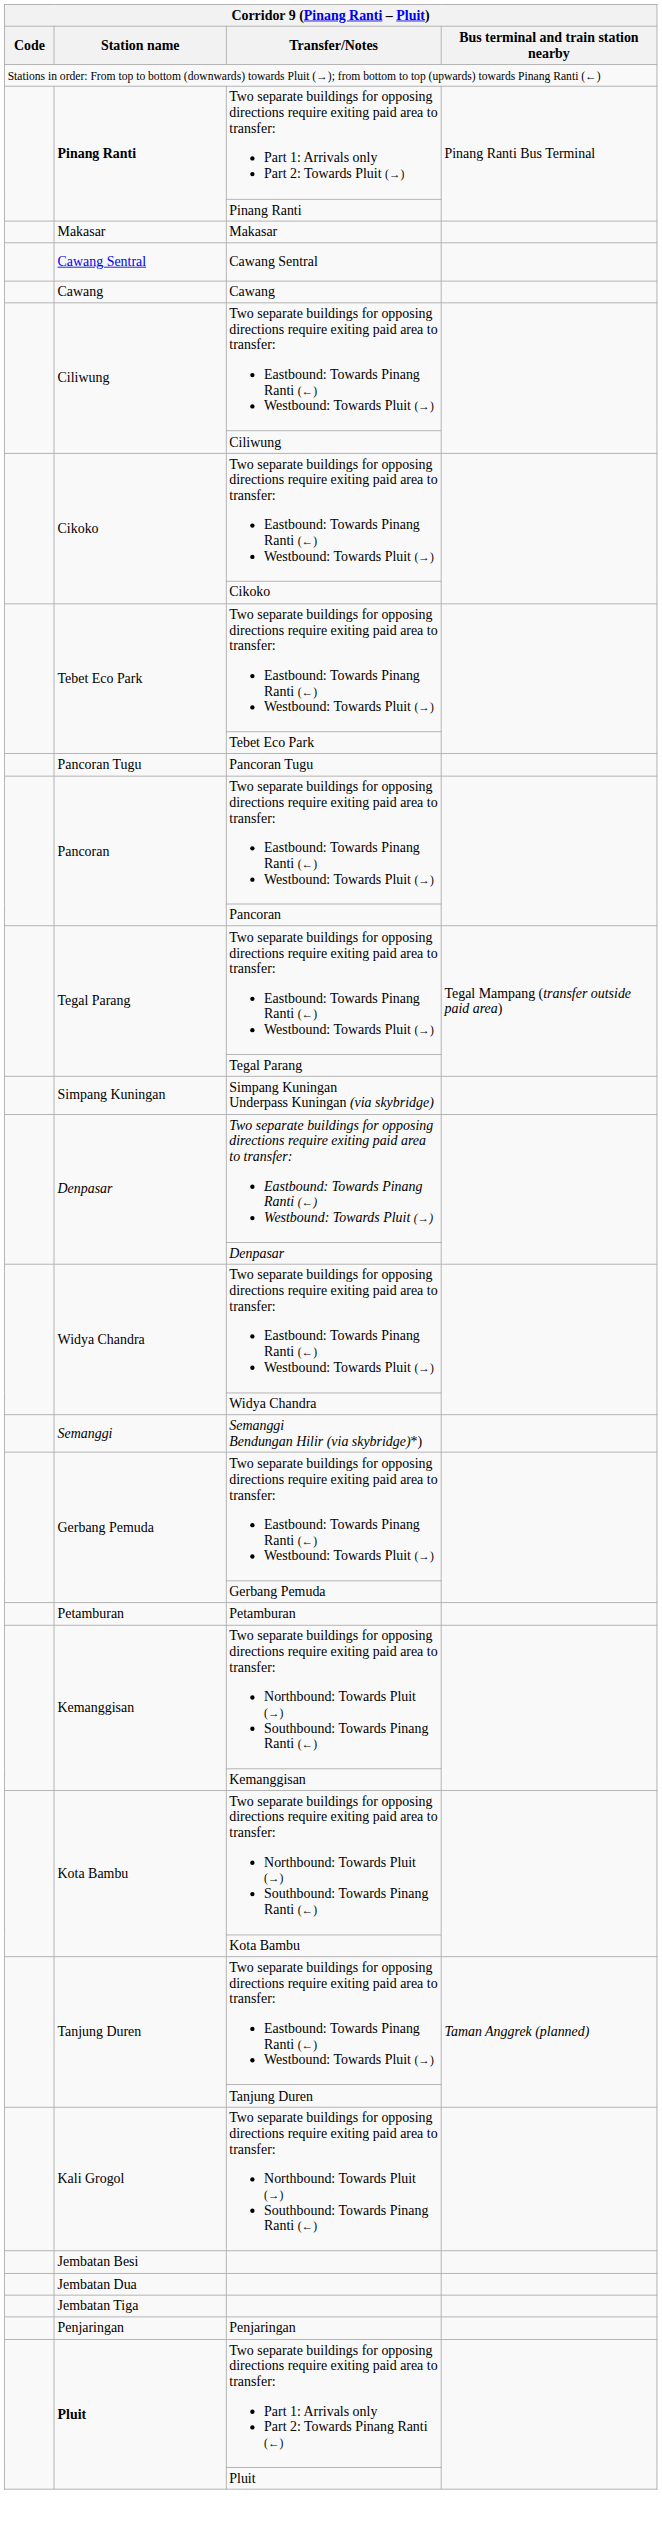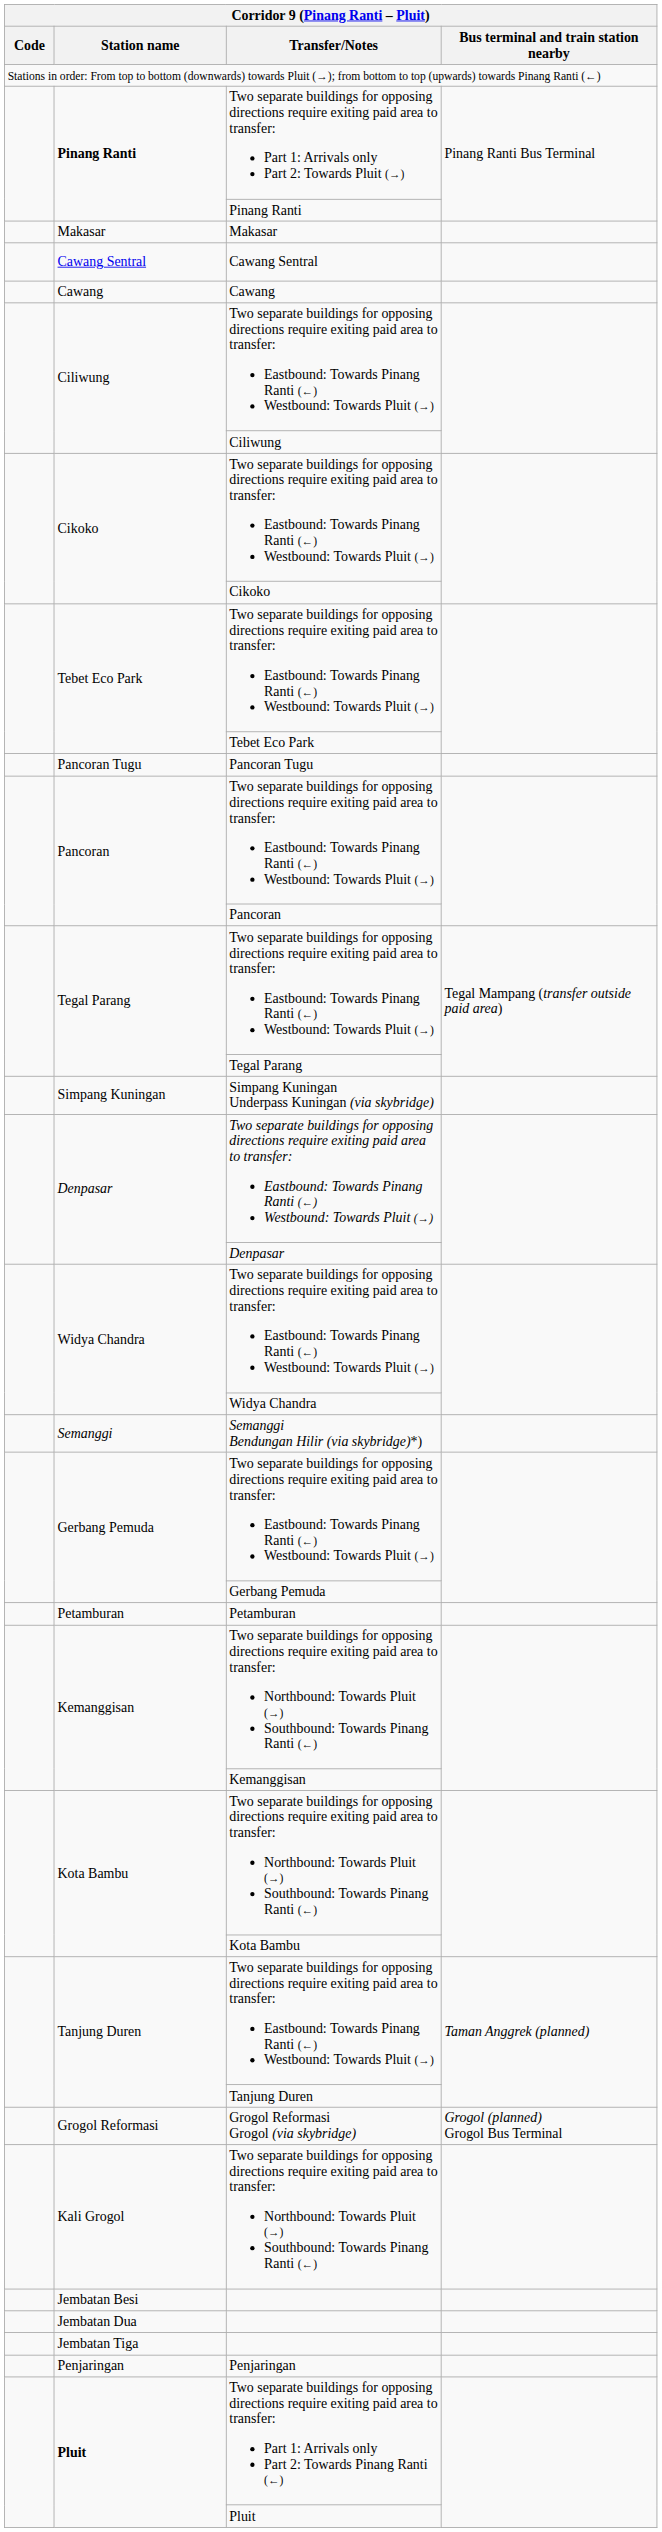 <table class="wikitable" style="font-size:100%">
 <tr>
 <th colspan="4" align="left"> Corridor 9 (<a href='#'>Pinang Ranti</a> – <a href='#'>Pluit</a>)</th>
 </tr>
 <tr>
 <th width="50">Code</th>
 <th width="190">Station name</th>
 <th width="240">Transfer/Notes</th>
 <th width="240">Bus terminal and train station nearby</th>
 </tr>
 <tr>
 <td colspan="4"><small>Stations in order: From top to bottom (downwards) towards Pluit (→); from bottom to top (upwards) towards Pinang Ranti (←)</small></td>
 </tr>
 <tr>
 <td rowspan="2" align="center"><strong></strong></td>
 <td rowspan="2"><strong>Pinang Ranti</strong></td>
 <td>Two separate buildings for opposing directions require exiting paid area to transfer:<br><ul><li>Part 1: Arrivals only</li><li>Part 2: Towards Pluit <small>(→)</small></li></ul></td>
 <td rowspan="2"> Pinang Ranti Bus Terminal</td>
 </tr>
 <tr>
 <td>  Pinang Ranti</td>
 </tr>
 <tr>
 <td align="center"><strong></strong></td>
 <td>Makasar</td>
 <td>  Makasar</td>
 <td> </td>
 </tr>
 <tr>
 <td align="center"><strong></strong><br><strong></strong><br><strong></strong></td>
 <td><a href='#'>Cawang Sentral</a></td>
 <td>      Cawang Sentral</td>
 <td></td>
 </tr>
 <tr>
 <td align="center"><strong></strong><br><strong></strong></td>
 <td>Cawang</td>
 <td>     Cawang</td>
 <td>  </td>
 </tr>
 <tr>
 <td rowspan="2" align="center"><strong></strong></td>
 <td rowspan="2">Ciliwung</td>
 <td>Two separate buildings for opposing directions require exiting paid area to transfer:<br><ul><li>Eastbound: Towards Pinang Ranti <small>(←)</small></li><li>Westbound: Towards Pluit <small>(→)</small></li></ul></td>
 <td rowspan="2">  </td>
 </tr>
 <tr>
 <td>  Ciliwung</td>
 </tr>
 <tr>
 <td rowspan="2" align="center"><strong></strong></td>
 <td rowspan="2">Cikoko</td>
 <td>Two separate buildings for opposing directions require exiting paid area to transfer:<br><ul><li>Eastbound: Towards Pinang Ranti <small>(←)</small></li><li>Westbound: Towards Pluit <small>(→)</small></li></ul></td>
 <td rowspan="2"> <br>  </td>
 </tr>
 <tr>
 <td>  Cikoko</td>
 </tr>
 <tr>
 <td rowspan="2" align="center"><strong></strong></td>
 <td rowspan="2">Tebet Eco Park</td>
 <td>Two separate buildings for opposing directions require exiting paid area to transfer:<br><ul><li>Eastbound: Towards Pinang Ranti <small>(←)</small></li><li>Westbound: Towards Pluit <small>(→)</small></li></ul></td>
 <td rowspan="2"></td>
 </tr>
 <tr>
 <td>  Tebet Eco Park</td>
 </tr>
 <tr>
 <td align="center"><strong></strong></td>
 <td>Pancoran Tugu</td>
 <td>  Pancoran Tugu</td>
 <td></td>
 </tr>
 <tr>
 <td rowspan="2" align="center"><strong></strong></td>
 <td rowspan="2">Pancoran</td>
 <td>Two separate buildings for opposing directions require exiting paid area to transfer:<br><ul><li>Eastbound: Towards Pinang Ranti <small>(←)</small></li><li>Westbound: Towards Pluit <small>(→)</small></li></ul></td>
 <td rowspan="2">  </td>
 </tr>
 <tr>
 <td>   Pancoran</td>
 </tr>
 <tr>
 <td rowspan="2" align="center"><strong></strong></td>
 <td rowspan="2">Tegal Parang</td>
 <td>Two separate buildings for opposing directions require exiting paid area to transfer:<br><ul><li>Eastbound: Towards Pinang Ranti <small>(←)</small></li><li>Westbound: Towards Pluit <small>(→)</small></li></ul></td>
 <td rowspan="2">    Tegal Mampang (<em>transfer outside paid area</em>)</td>
 </tr>
 <tr>
 <td>  Tegal Parang</td>
 </tr>
 <tr>
 <td align="center"><strong></strong></td>
 <td>Simpang Kuningan</td>
 <td>   Simpang Kuningan<br>   Underpass Kuningan <em>(via skybridge)</em></td>
 <td></td>
 </tr>
 <tr>
 <td rowspan="2" align="center"><strong></strong></td>
 <td rowspan="2"><em>Denpasar</em></td>
 <td><em>Two separate buildings for opposing directions require exiting paid area to transfer:</em><br><ul><li><em>Eastbound: Towards Pinang Ranti <small>(←)</small></em></li><li><em>Westbound: Towards Pluit <small>(→)</small></em></li></ul></td>
 <td rowspan="2"></td>
 </tr>
 <tr>
 <td><em>   Denpasar</em></td>
 </tr>
 <tr>
 <td rowspan="2" align="center"><strong></strong></td>
 <td rowspan="2">Widya Chandra</td>
 <td>Two separate buildings for opposing directions require exiting paid area to transfer:<br><ul><li>Eastbound: Towards Pinang Ranti <small>(←)</small></li><li>Westbound: Towards Pluit <small>(→)</small></li></ul></td>
 <td rowspan="2"></td>
 </tr>
 <tr>
 <td>   Widya Chandra</td>
 </tr>
 <tr>
 <td align="center"><strong></strong></td>
 <td><em>Semanggi</em></td>
 <td>   <em>Semanggi</em><br> <em>Bendungan Hilir</em> <em>(via skybridge)</em>*)</td>
 <td></td>
 </tr>
 <tr>
 <td rowspan="2" align="center"><strong></strong></td>
 <td rowspan="2">Gerbang Pemuda</td>
 <td>Two separate buildings for opposing directions require exiting paid area to transfer:<br><ul><li>Eastbound: Towards Pinang Ranti <small>(←)</small></li><li>Westbound: Towards Pluit <small>(→)</small></li></ul></td>
 <td rowspan="2"></td>
 </tr>
 <tr>
 <td>   Gerbang Pemuda</td>
 </tr>
 <tr>
 <td align="center"><strong></strong></td>
 <td>Petamburan</td>
 <td>   Petamburan</td>
 <td></td>
 </tr>
 <tr>
 <td rowspan="2" align="center"><strong></strong></td>
 <td rowspan="2">Kemanggisan</td>
 <td>Two separate buildings for opposing directions require exiting paid area to transfer:<br><ul><li>Northbound: Towards Pluit <small>(→)</small></li><li>Southbound: Towards Pinang Ranti <small>(←)</small></li></ul></td>
 <td rowspan="2"></td>
 </tr>
 <tr>
 <td>   Kemanggisan</td>
 </tr>
 <tr>
 <td rowspan="2" align="center"><strong></strong></td>
 <td rowspan="2">Kota Bambu</td>
 <td>Two separate buildings for opposing directions require exiting paid area to transfer:<br><ul><li>Northbound: Towards Pluit <small>(→)</small></li><li>Southbound: Towards Pinang Ranti <small>(←)</small></li></ul></td>
 <td rowspan="2"></td>
 </tr>
 <tr>
 <td>   Kota Bambu</td>
 </tr>
 <tr>
 <td rowspan="2" align="center"><strong></strong><br><strong></strong></td>
 <td rowspan="2">Tanjung Duren</td>
 <td>Two separate buildings for opposing directions require exiting paid area to transfer:<br><ul><li>Eastbound: Towards Pinang Ranti <small>(←)</small></li><li>Westbound: Towards Pluit <small>(→)</small></li></ul></td>
 <td rowspan="2"> <em>Taman Anggrek (planned)</em></td>
 </tr>
 <tr>
 <td>   Tanjung Duren</td>
 </tr>
 <tr>
+<td align="center"><strong></strong><br><strong></strong></td>
+<td>Grogol Reformasi</td>
+<td>   Grogol Reformasi<br>  Grogol <em>(via skybridge)</em></td>
+<td> <em>Grogol (planned)</em><br> Grogol Bus Terminal</td>
+</tr>
+<tr>
 <td align="center"><strong></strong></td>
 <td>Kali Grogol</td>
 <td>Two separate buildings for opposing directions require exiting paid area to transfer:<br><ul><li>Northbound: Towards Pluit <small>(→)</small></li><li>Southbound: Towards Pinang Ranti <small>(←)</small></li></ul></td>
 <td> </td>
 </tr>
 <tr>
 <td align="center"><strong></strong></td>
 <td>Jembatan Besi</td>
 <td></td>
 <td></td>
 </tr>
 <tr>
 <td align="center"><strong></strong></td>
 <td>Jembatan Dua</td>
 <td></td>
 <td></td>
 </tr>
 <tr>
 <td align="center"><strong></strong></td>
 <td>Jembatan Tiga</td>
 <td></td>
 <td></td>
 </tr>
 <tr>
 <td align="center"><strong></strong><br><strong></strong></td>
 <td>Penjaringan</td>
 <td> Penjaringan</td>
 <td></td>
 </tr>
 <tr>
 <td rowspan="2" align="center"><strong></strong><br><strong></strong></td>
 <td rowspan="2"><strong>Pluit</strong></td>
 <td>Two separate buildings for opposing directions require exiting paid area to transfer:<br><ul><li>Part 1: Arrivals only</li><li>Part 2: Towards Pinang Ranti <small>(←)</small></li></ul></td>
 <td rowspan="2"></td>
 </tr>
 <tr>
 <td> Pluit</td>
 </tr>
 </table>
